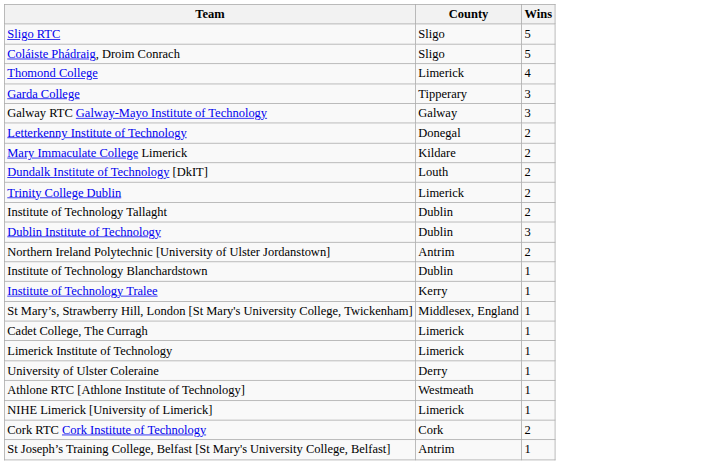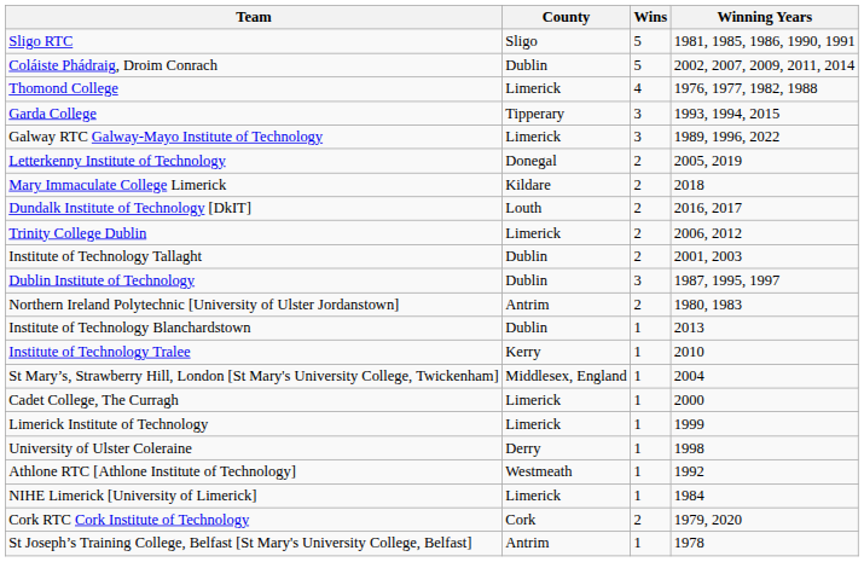 <table class="wikitable">
 <tr style="background:#efefef">
 <th>Team</th>
 <th>County</th>
 <th>Wins</th>
+<th>Winning Years</th>
 </tr>
 <tr>
 <td><a href='#'>Sligo RTC</a></td>
 <td>Sligo</td>
 <td>5</td>
+<td>1981, 1985, 1986, 1990, 1991</td>
 </tr>
 <tr>
 <td><a href='#'>Coláiste Phádraig</a>, Droim Conrach</td>
-<td>Sligo</td>
+<td>Dublin</td>
 <td>5</td>
+<td>2002, 2007, 2009, 2011, 2014</td>
 </tr>
 <tr>
 <td><a href='#'>Thomond College</a></td>
 <td>Limerick</td>
 <td>4</td>
+<td>1976, 1977, 1982, 1988</td>
 </tr>
 <tr>
 <td><a href='#'>Garda College</a></td>
 <td>Tipperary</td>
 <td>3</td>
+<td>1993, 1994, 2015</td>
 </tr>
 <tr>
 <td>Galway RTC <a href='#'>Galway-Mayo Institute of Technology</a></td>
-<td>Galway</td>
+<td>Limerick</td>
 <td>3</td>
+<td>1989, 1996, 2022</td>
 </tr>
 <tr>
 <td><a href='#'>Letterkenny Institute of Technology</a></td>
 <td>Donegal</td>
 <td>2</td>
+<td>2005, 2019</td>
 </tr>
 <tr>
 <td><a href='#'>Mary Immaculate College</a> Limerick</td>
 <td>Kildare</td>
 <td>2</td>
+<td>2018</td>
 </tr>
 <tr>
 <td><a href='#'>Dundalk Institute of Technology</a> [DkIT]</td>
 <td>Louth</td>
 <td>2</td>
+<td>2016, 2017</td>
 </tr>
 <tr>
 <td><a href='#'>Trinity College Dublin</a></td>
 <td>Limerick</td>
 <td>2</td>
+<td>2006, 2012</td>
 </tr>
 <tr>
 <td>Institute of Technology Tallaght</td>
 <td>Dublin</td>
 <td>2</td>
+<td>2001, 2003</td>
 </tr>
 <tr>
 <td><a href='#'>Dublin Institute of Technology</a></td>
 <td>Dublin</td>
 <td>3</td>
+<td>1987, 1995, 1997</td>
 </tr>
 <tr>
 <td>Northern Ireland Polytechnic [University of Ulster Jordanstown]</td>
 <td>Antrim</td>
 <td>2</td>
+<td>1980, 1983</td>
 </tr>
 <tr>
 <td>Institute of Technology Blanchardstown</td>
 <td>Dublin</td>
 <td>1</td>
+<td>2013</td>
 </tr>
 <tr>
 <td><a href='#'>Institute of Technology Tralee</a></td>
 <td>Kerry</td>
 <td>1</td>
+<td>2010</td>
 </tr>
 <tr>
 <td>St Mary’s, Strawberry Hill, London [St Mary's University College, Twickenham]</td>
 <td>Middlesex, England</td>
 <td>1</td>
+<td>2004</td>
 </tr>
 <tr>
 <td>Cadet College, The Curragh</td>
 <td>Limerick</td>
 <td>1</td>
+<td>2000</td>
 </tr>
 <tr>
 <td>Limerick Institute of Technology</td>
 <td>Limerick</td>
 <td>1</td>
+<td>1999</td>
 </tr>
 <tr>
 <td>University of Ulster Coleraine</td>
 <td>Derry</td>
 <td>1</td>
+<td>1998</td>
 </tr>
 <tr>
 <td>Athlone RTC [Athlone Institute of Technology]</td>
 <td>Westmeath</td>
 <td>1</td>
+<td>1992</td>
 </tr>
 <tr>
 <td>NIHE Limerick [University of Limerick]</td>
 <td>Limerick</td>
 <td>1</td>
+<td>1984</td>
 </tr>
 <tr>
 <td>Cork RTC <a href='#'>Cork Institute of Technology</a></td>
 <td>Cork</td>
 <td>2</td>
+<td>1979, 2020</td>
 </tr>
 <tr>
 <td>St Joseph’s Training College, Belfast [St Mary's University College, Belfast]</td>
 <td>Antrim</td>
 <td>1</td>
+<td>1978</td>
 </tr>
 </table>
